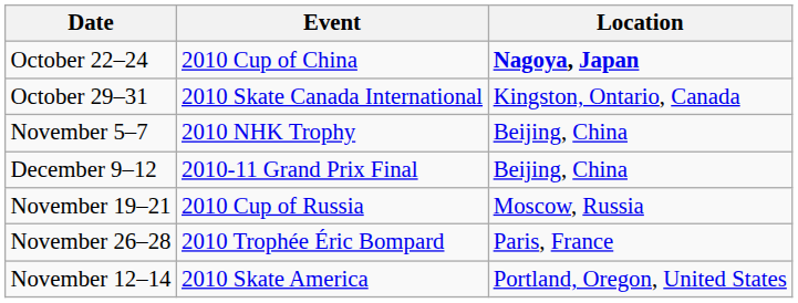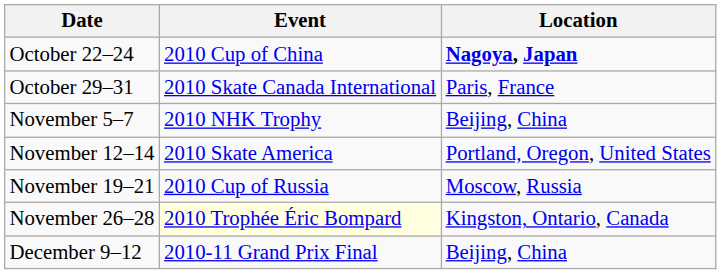 <table class="wikitable">
 <tr>
 <th>Date</th>
 <th>Event</th>
 <th>Location</th>
 </tr>
 <tr>
 <td>October 22–24</td>
 <td><a href='#'>2010 Cup of China</a></td>
 <td><strong> <a href='#'>Nagoya</a>, <a href='#'>Japan</a></strong></td>
 </tr>
 <tr>
 <td>October 29–31</td>
 <td><a href='#'>2010 Skate Canada International</a></td>
-<td> <a href='#'>Kingston, Ontario</a>, <a href='#'>Canada</a></td>
+<td> <a href='#'>Paris</a>, <a href='#'>France</a></td>
 </tr>
 <tr>
 <td>November 5–7</td>
 <td><a href='#'>2010 NHK Trophy</a></td>
 <td> <a href='#'>Beijing</a>, <a href='#'>China</a></td>
 </tr>
 <tr>
-<td>December 9–12</td>
-<td><a href='#'>2010-11 Grand Prix Final</a></td>
-<td> <a href='#'>Beijing</a>, <a href='#'>China</a></td>
+<td>November 12–14</td>
+<td><a href='#'>2010 Skate America</a></td>
+<td> <a href='#'>Portland, Oregon</a>, <a href='#'>United States</a></td>
 </tr>
 <tr>
 <td>November 19–21</td>
 <td><a href='#'>2010 Cup of Russia</a></td>
 <td> <a href='#'>Moscow</a>, <a href='#'>Russia</a></td>
 </tr>
 <tr>
 <td>November 26–28</td>
-<td><a href='#'>2010 Trophée Éric Bompard</a></td>
-<td> <a href='#'>Paris</a>, <a href='#'>France</a></td>
+<td style="background: lightyellow;"><a href='#'>2010 Trophée Éric Bompard</a></td>
+<td> <a href='#'>Kingston, Ontario</a>, <a href='#'>Canada</a></td>
 </tr>
 <tr>
-<td>November 12–14</td>
-<td><a href='#'>2010 Skate America</a></td>
-<td> <a href='#'>Portland, Oregon</a>, <a href='#'>United States</a></td>
+<td>December 9–12</td>
+<td><a href='#'>2010-11 Grand Prix Final</a></td>
+<td> <a href='#'>Beijing</a>, <a href='#'>China</a></td>
 </tr>
 </table>
